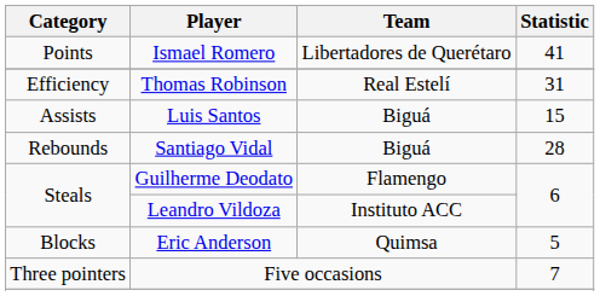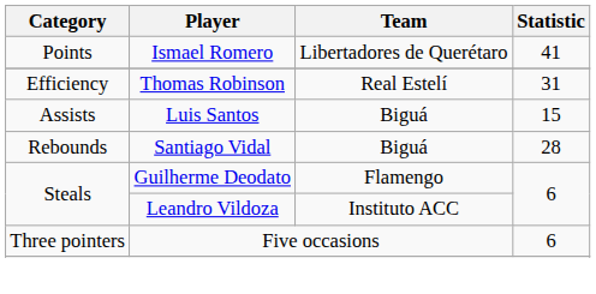 <table class="wikitable" style="text-align:center;">
 <tr>
 <th>Category</th>
 <th>Player</th>
 <th>Team</th>
 <th>Statistic</th>
 </tr>
 <tr>
 <td>Points</td>
 <td> <a href='#'>Ismael Romero</a></td>
 <td>Libertadores de Querétaro</td>
 <td>41</td>
 </tr>
 <tr>
 </tr>
 <tr>
 <td>Efficiency</td>
 <td> <a href='#'>Thomas Robinson</a></td>
 <td>Real Estelí</td>
 <td>31</td>
 </tr>
 <tr>
 <td>Assists</td>
 <td> <a href='#'>Luis Santos</a></td>
 <td>Biguá</td>
 <td>15</td>
 </tr>
 <tr>
 <td>Rebounds</td>
 <td> <a href='#'>Santiago Vidal</a></td>
 <td>Biguá</td>
 <td>28</td>
 </tr>
 <tr>
 <td rowspan=2>Steals</td>
 <td> <a href='#'>Guilherme Deodato</a></td>
 <td>Flamengo</td>
 <td rowspan=2>6</td>
 </tr>
 <tr>
 <td> <a href='#'>Leandro Vildoza</a></td>
 <td>Instituto ACC</td>
 </tr>
 <tr>
-<td>Blocks</td>
-<td> <a href='#'>Eric Anderson</a></td>
-<td>Quimsa</td>
-<td>5</td>
-</tr>
-<tr>
 <td>Three pointers</td>
 <td colspan=2>Five occasions</td>
-<td>7</td>
+<td>6</td>
 </tr>
 <tr>
 </tr>
 <tr>
 </tr>
 </table>
